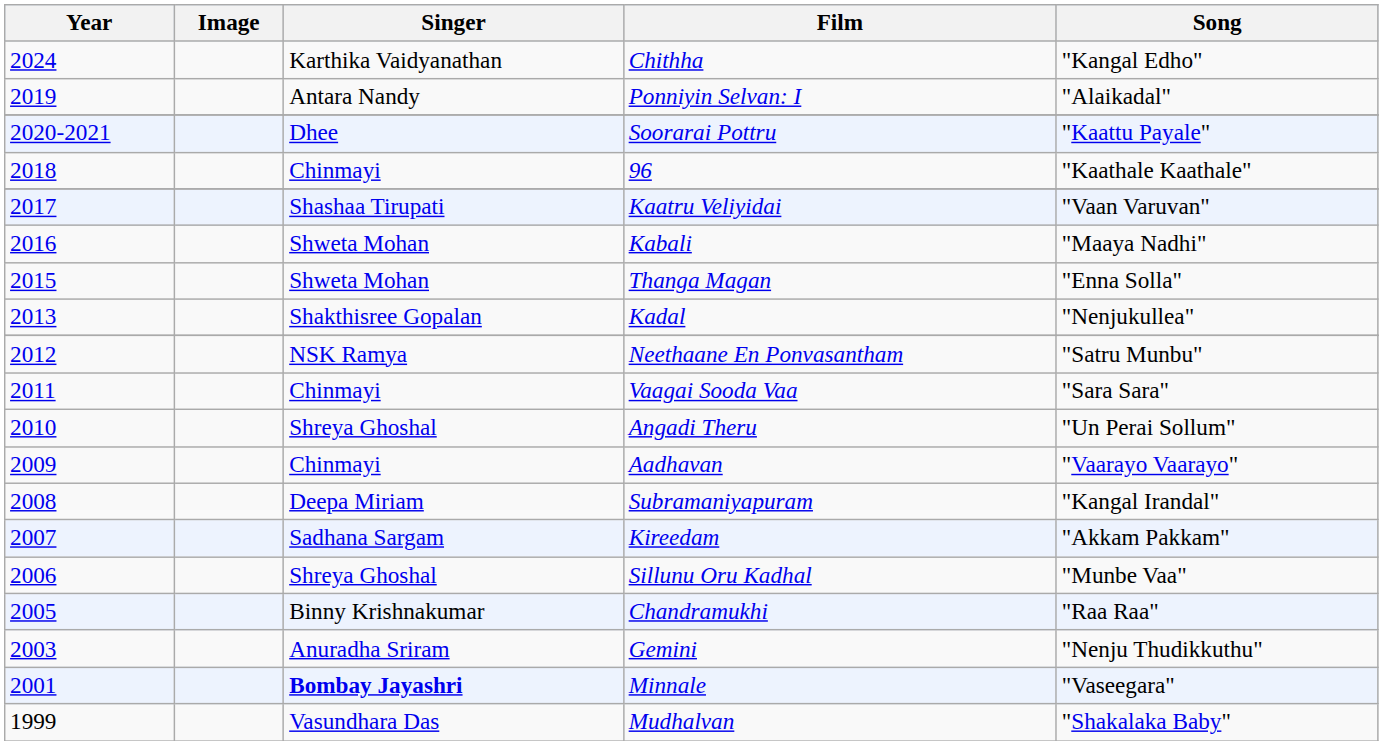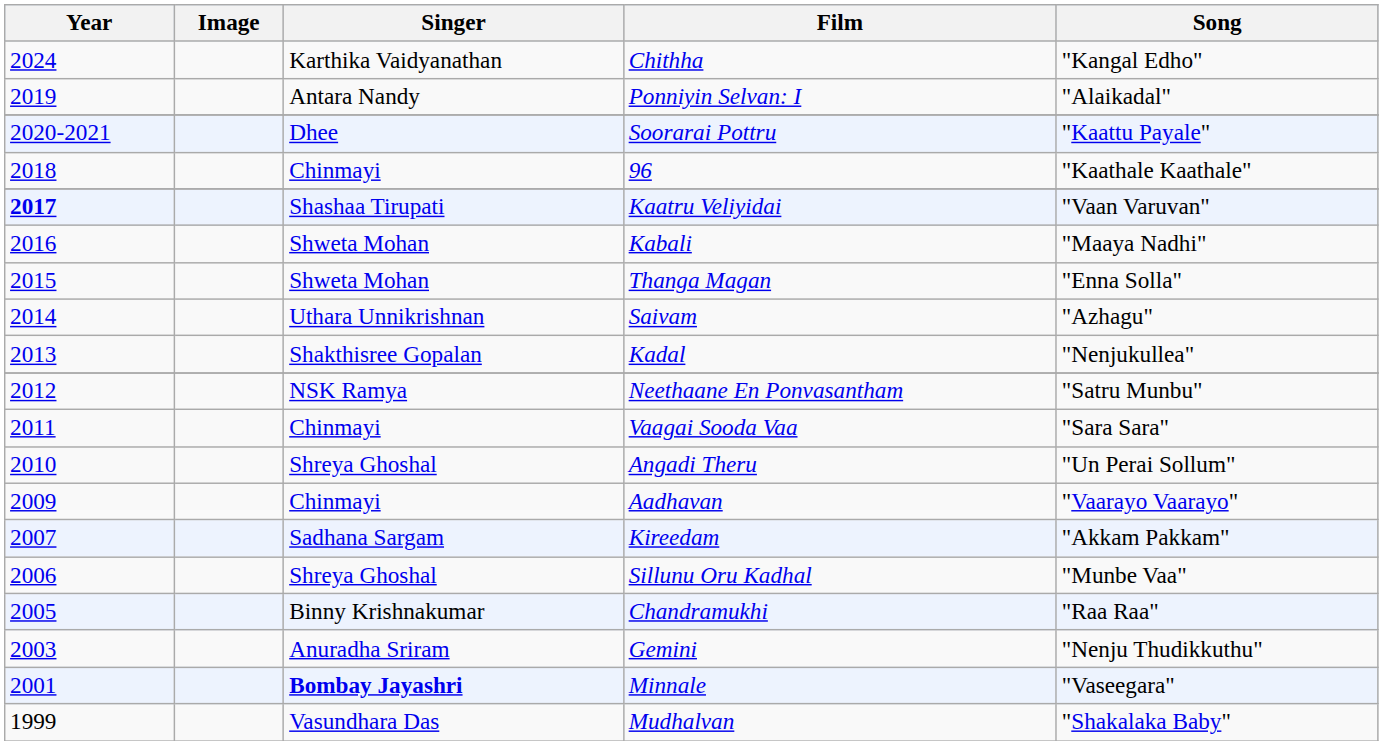 <table class="wikitable" width="75%">
 <tr bgcolor="#d1e4fd">
 <th>Year</th>
 <th>Image</th>
 <th>Singer</th>
 <th>Film</th>
 <th>Song</th>
 </tr>
 <tr>
 <td><a href='#'>2024</a></td>
 <td></td>
 <td>Karthika Vaidyanathan</td>
 <td><em><a href='#'>Chithha</a></em></td>
 <td>"Kangal Edho"</td>
 </tr>
 <tr>
 <td><a href='#'>2019</a></td>
 <td></td>
 <td>Antara Nandy</td>
 <td><em><a href='#'>Ponniyin Selvan: I</a></em></td>
 <td>"Alaikadal"</td>
 </tr>
 <tr>
 </tr>
 <tr bgcolor=#edf3fe>
 <td><a href='#'>2020-2021</a></td>
 <td></td>
 <td><a href='#'>Dhee</a></td>
 <td><em><a href='#'>Soorarai Pottru</a></em></td>
 <td>"<a href='#'>Kaattu Payale</a>"</td>
 </tr>
 <tr>
 <td><a href='#'>2018</a></td>
 <td></td>
 <td><a href='#'>Chinmayi</a></td>
 <td><em><a href='#'>96</a></em></td>
 <td>"Kaathale Kaathale"</td>
 </tr>
 <tr>
 </tr>
 <tr bgcolor=#edf3fe>
-<td><a href='#'>2017</a></td>
+<td><strong><a href='#'>2017</a></strong></td>
 <td></td>
 <td><a href='#'>Shashaa Tirupati</a></td>
 <td><em><a href='#'>Kaatru Veliyidai</a></em></td>
 <td>"Vaan Varuvan"</td>
 </tr>
 <tr>
 <td><a href='#'>2016</a></td>
 <td></td>
 <td><a href='#'>Shweta Mohan</a></td>
 <td><em><a href='#'>Kabali</a></em></td>
 <td>"Maaya Nadhi"</td>
 </tr>
 <tr -bgcolor=#edf3fe>
 <td><a href='#'>2015</a></td>
 <td></td>
 <td><a href='#'>Shweta Mohan</a></td>
 <td><em><a href='#'>Thanga Magan</a></em></td>
 <td>"Enna Solla"</td>
+</tr>
+<tr>
+<td><a href='#'>2014</a></td>
+<td></td>
+<td><a href='#'>Uthara Unnikrishnan</a></td>
+<td><em><a href='#'>Saivam</a></em></td>
+<td>"Azhagu"</td>
 </tr>
 <tr -bgcolor=#edf3fe>
 <td><a href='#'>2013</a></td>
 <td></td>
 <td><a href='#'>Shakthisree Gopalan</a></td>
 <td><em><a href='#'>Kadal</a></em></td>
 <td>"Nenjukullea"</td>
 </tr>
 <tr -bgcolor=#edf3fe>
 </tr>
 <tr>
 <td><a href='#'>2012</a></td>
 <td></td>
 <td><a href='#'>NSK Ramya</a></td>
 <td><em><a href='#'>Neethaane En Ponvasantham</a></em></td>
 <td>"Satru Munbu"</td>
 </tr>
 <tr -bgcolor=#edf3fe>
 <td><a href='#'>2011</a></td>
 <td></td>
 <td><a href='#'>Chinmayi</a></td>
 <td><em><a href='#'>Vaagai Sooda Vaa</a></em></td>
 <td>"Sara Sara"</td>
 </tr>
 <tr>
 <td><a href='#'>2010</a></td>
 <td></td>
 <td><a href='#'>Shreya Ghoshal</a></td>
 <td><em><a href='#'>Angadi Theru</a></em></td>
 <td>"Un Perai Sollum"</td>
 </tr>
 <tr -bgcolor=#edf3fe>
 <td><a href='#'>2009</a></td>
 <td></td>
 <td><a href='#'>Chinmayi</a></td>
 <td><em><a href='#'>Aadhavan</a></em></td>
 <td>"<a href='#'>Vaarayo Vaarayo</a>"</td>
-</tr>
-<tr>
-<td><a href='#'>2008</a></td>
-<td></td>
-<td><a href='#'>Deepa Miriam</a></td>
-<td><em><a href='#'>Subramaniyapuram</a></em></td>
-<td>"Kangal Irandal"</td>
 </tr>
 <tr bgcolor=#edf3fe>
 <td><a href='#'>2007</a></td>
 <td></td>
 <td><a href='#'>Sadhana Sargam</a></td>
 <td><em><a href='#'>Kireedam</a></em></td>
 <td>"Akkam Pakkam"</td>
 </tr>
 <tr>
 <td><a href='#'>2006</a></td>
 <td></td>
 <td><a href='#'>Shreya Ghoshal</a></td>
 <td><em><a href='#'>Sillunu Oru Kadhal</a></em></td>
 <td>"Munbe Vaa"</td>
 </tr>
 <tr bgcolor=#edf3fe>
 <td><a href='#'>2005</a></td>
 <td></td>
 <td>Binny Krishnakumar</td>
 <td><em><a href='#'>Chandramukhi</a></em></td>
 <td>"Raa Raa"</td>
 </tr>
 <tr>
 <td><a href='#'>2003</a></td>
 <td></td>
 <td><a href='#'>Anuradha Sriram</a></td>
 <td><em><a href='#'>Gemini</a></em></td>
 <td>"Nenju Thudikkuthu"</td>
 </tr>
 <tr bgcolor=#edf3fe>
 <td><a href='#'>2001</a></td>
 <td></td>
 <td><strong><a href='#'>Bombay Jayashri</a></strong></td>
 <td><em><a href='#'>Minnale</a></em></td>
 <td>"Vaseegara"</td>
 </tr>
 <tr>
 <td>1999</td>
 <td></td>
 <td><a href='#'>Vasundhara Das</a></td>
 <td><em><a href='#'>Mudhalvan</a></em></td>
 <td>"<a href='#'>Shakalaka Baby</a>"</td>
 </tr>
 <tr>
 </tr>
 </table>
